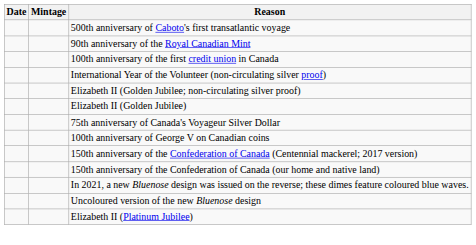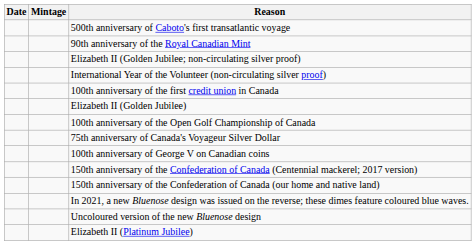 <table class="wikitable sortable">
 <tr>
 <th>Date</th>
 <th>Mintage</th>
 <th class="unsortable">Reason</th>
 </tr>
 <tr>
 <td></td>
 <td></td>
 <td>500th anniversary of <a href='#'>Caboto</a>'s first transatlantic voyage</td>
 </tr>
 <tr>
 <td></td>
 <td></td>
 <td>90th anniversary of the <a href='#'>Royal Canadian Mint</a></td>
 </tr>
 <tr>
 <td></td>
 <td></td>
-<td>100th anniversary of the first <a href='#'>credit union</a> in Canada</td>
+<td>Elizabeth II (Golden Jubilee; non-circulating silver proof)</td>
 </tr>
 <tr>
 <td></td>
 <td></td>
 <td>International Year of the Volunteer (non-circulating silver <a href='#'>proof</a>)</td>
 </tr>
 <tr>
 <td></td>
 <td></td>
-<td>Elizabeth II (Golden Jubilee; non-circulating silver proof)</td>
+<td>100th anniversary of the first <a href='#'>credit union</a> in Canada</td>
 </tr>
 <tr>
 <td></td>
 <td></td>
 <td>Elizabeth II (Golden Jubilee)</td>
+</tr>
+<tr>
+<td></td>
+<td></td>
+<td>100th anniversary of the Open Golf Championship of Canada</td>
 </tr>
 <tr>
 <td></td>
 <td></td>
 <td>75th anniversary of Canada's Voyageur Silver Dollar</td>
 </tr>
 <tr>
 <td></td>
 <td></td>
 <td>100th anniversary of George V on Canadian coins</td>
 </tr>
 <tr>
 <td></td>
 <td></td>
 <td>150th anniversary of the <a href='#'>Confederation of Canada</a> (Centennial mackerel; 2017 version)</td>
 </tr>
 <tr>
 <td></td>
 <td></td>
 <td>150th anniversary of the Confederation of Canada (our home and native land)</td>
 </tr>
 <tr>
 <td></td>
 <td></td>
 <td>In 2021, a new <em>Bluenose</em> design was issued on the reverse; these dimes feature coloured blue waves.</td>
 </tr>
 <tr>
 <td></td>
 <td></td>
 <td>Uncoloured version of the new <em>Bluenose</em> design</td>
 </tr>
 <tr>
 <td></td>
 <td></td>
 <td>Elizabeth II (<a href='#'>Platinum Jubilee</a>)</td>
 </tr>
 </table>
